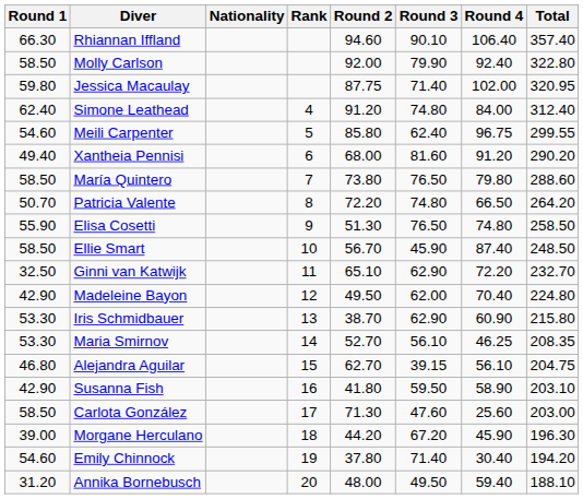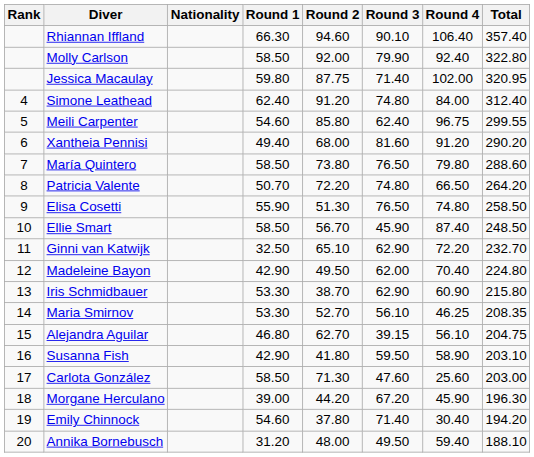 <table class="wikitable sortable" style="text-align:center">
 <tr>
-<th>Round 1</th>
+<th>Rank</th>
 <th>Diver</th>
 <th>Nationality</th>
-<th>Rank</th>
+<th>Round 1</th>
 <th>Round 2</th>
 <th>Round 3</th>
 <th>Round 4</th>
 <th>Total</th>
 </tr>
 <tr>
-<td>66.30</td>
+<td></td>
 <td align=left><a href='#'>Rhiannan Iffland</a></td>
 <td align=left></td>
-<td></td>
+<td>66.30</td>
 <td>94.60</td>
 <td>90.10</td>
 <td>106.40</td>
 <td>357.40</td>
 </tr>
 <tr>
-<td>58.50</td>
+<td></td>
 <td align=left><a href='#'>Molly Carlson</a></td>
 <td align=left></td>
-<td></td>
+<td>58.50</td>
 <td>92.00</td>
 <td>79.90</td>
 <td>92.40</td>
 <td>322.80</td>
 </tr>
 <tr>
-<td>59.80</td>
+<td></td>
 <td align=left><a href='#'>Jessica Macaulay</a></td>
 <td align=left></td>
-<td></td>
+<td>59.80</td>
 <td>87.75</td>
 <td>71.40</td>
 <td>102.00</td>
 <td>320.95</td>
 </tr>
 <tr>
-<td>62.40</td>
+<td>4</td>
 <td align=left><a href='#'>Simone Leathead</a></td>
 <td align=left></td>
-<td>4</td>
+<td>62.40</td>
 <td>91.20</td>
 <td>74.80</td>
 <td>84.00</td>
 <td>312.40</td>
 </tr>
 <tr>
-<td>54.60</td>
+<td>5</td>
 <td align=left><a href='#'>Meili Carpenter</a></td>
 <td align=left></td>
-<td>5</td>
+<td>54.60</td>
 <td>85.80</td>
 <td>62.40</td>
 <td>96.75</td>
 <td>299.55</td>
 </tr>
 <tr>
-<td>49.40</td>
+<td>6</td>
 <td align=left><a href='#'>Xantheia Pennisi</a></td>
 <td align=left></td>
-<td>6</td>
+<td>49.40</td>
 <td>68.00</td>
 <td>81.60</td>
 <td>91.20</td>
 <td>290.20</td>
 </tr>
 <tr>
-<td>58.50</td>
+<td>7</td>
 <td align=left><a href='#'>María Quintero</a></td>
 <td align=left></td>
-<td>7</td>
+<td>58.50</td>
 <td>73.80</td>
 <td>76.50</td>
 <td>79.80</td>
 <td>288.60</td>
 </tr>
 <tr>
-<td>50.70</td>
+<td>8</td>
 <td align=left><a href='#'>Patricia Valente</a></td>
 <td align=left></td>
-<td>8</td>
+<td>50.70</td>
 <td>72.20</td>
 <td>74.80</td>
 <td>66.50</td>
 <td>264.20</td>
 </tr>
 <tr>
-<td>55.90</td>
+<td>9</td>
 <td align=left><a href='#'>Elisa Cosetti</a></td>
 <td align=left></td>
-<td>9</td>
+<td>55.90</td>
 <td>51.30</td>
 <td>76.50</td>
 <td>74.80</td>
 <td>258.50</td>
 </tr>
 <tr>
-<td>58.50</td>
+<td>10</td>
 <td align=left><a href='#'>Ellie Smart</a></td>
 <td align=left></td>
-<td>10</td>
+<td>58.50</td>
 <td>56.70</td>
 <td>45.90</td>
 <td>87.40</td>
 <td>248.50</td>
 </tr>
 <tr>
-<td>32.50</td>
+<td>11</td>
 <td align=left><a href='#'>Ginni van Katwijk</a></td>
 <td align=left></td>
-<td>11</td>
+<td>32.50</td>
 <td>65.10</td>
 <td>62.90</td>
 <td>72.20</td>
 <td>232.70</td>
 </tr>
 <tr>
-<td>42.90</td>
+<td>12</td>
 <td align=left><a href='#'>Madeleine Bayon</a></td>
 <td align=left></td>
-<td>12</td>
+<td>42.90</td>
 <td>49.50</td>
 <td>62.00</td>
 <td>70.40</td>
 <td>224.80</td>
 </tr>
 <tr>
-<td>53.30</td>
+<td>13</td>
 <td align=left><a href='#'>Iris Schmidbauer</a></td>
 <td align=left></td>
-<td>13</td>
+<td>53.30</td>
 <td>38.70</td>
 <td>62.90</td>
 <td>60.90</td>
 <td>215.80</td>
 </tr>
 <tr>
-<td>53.30</td>
+<td>14</td>
 <td align=left><a href='#'>Maria Smirnov</a></td>
 <td align=left></td>
-<td>14</td>
+<td>53.30</td>
 <td>52.70</td>
 <td>56.10</td>
 <td>46.25</td>
 <td>208.35</td>
 </tr>
 <tr>
-<td>46.80</td>
+<td>15</td>
 <td align=left><a href='#'>Alejandra Aguilar</a></td>
 <td align=left></td>
-<td>15</td>
+<td>46.80</td>
 <td>62.70</td>
 <td>39.15</td>
 <td>56.10</td>
 <td>204.75</td>
 </tr>
 <tr>
-<td>42.90</td>
+<td>16</td>
 <td align=left><a href='#'>Susanna Fish</a></td>
 <td align=left></td>
-<td>16</td>
+<td>42.90</td>
 <td>41.80</td>
 <td>59.50</td>
 <td>58.90</td>
 <td>203.10</td>
 </tr>
 <tr>
-<td>58.50</td>
+<td>17</td>
 <td align=left><a href='#'>Carlota González</a></td>
 <td align=left></td>
-<td>17</td>
+<td>58.50</td>
 <td>71.30</td>
 <td>47.60</td>
 <td>25.60</td>
 <td>203.00</td>
 </tr>
 <tr>
-<td>39.00</td>
+<td>18</td>
 <td align=left><a href='#'>Morgane Herculano</a></td>
 <td align=left></td>
-<td>18</td>
+<td>39.00</td>
 <td>44.20</td>
 <td>67.20</td>
 <td>45.90</td>
 <td>196.30</td>
 </tr>
 <tr>
-<td>54.60</td>
+<td>19</td>
 <td align=left><a href='#'>Emily Chinnock</a></td>
 <td align=left></td>
-<td>19</td>
+<td>54.60</td>
 <td>37.80</td>
 <td>71.40</td>
 <td>30.40</td>
 <td>194.20</td>
 </tr>
 <tr>
-<td>31.20</td>
+<td>20</td>
 <td align=left><a href='#'>Annika Bornebusch</a></td>
 <td align=left></td>
-<td>20</td>
+<td>31.20</td>
 <td>48.00</td>
 <td>49.50</td>
 <td>59.40</td>
 <td>188.10</td>
 </tr>
 </table>
